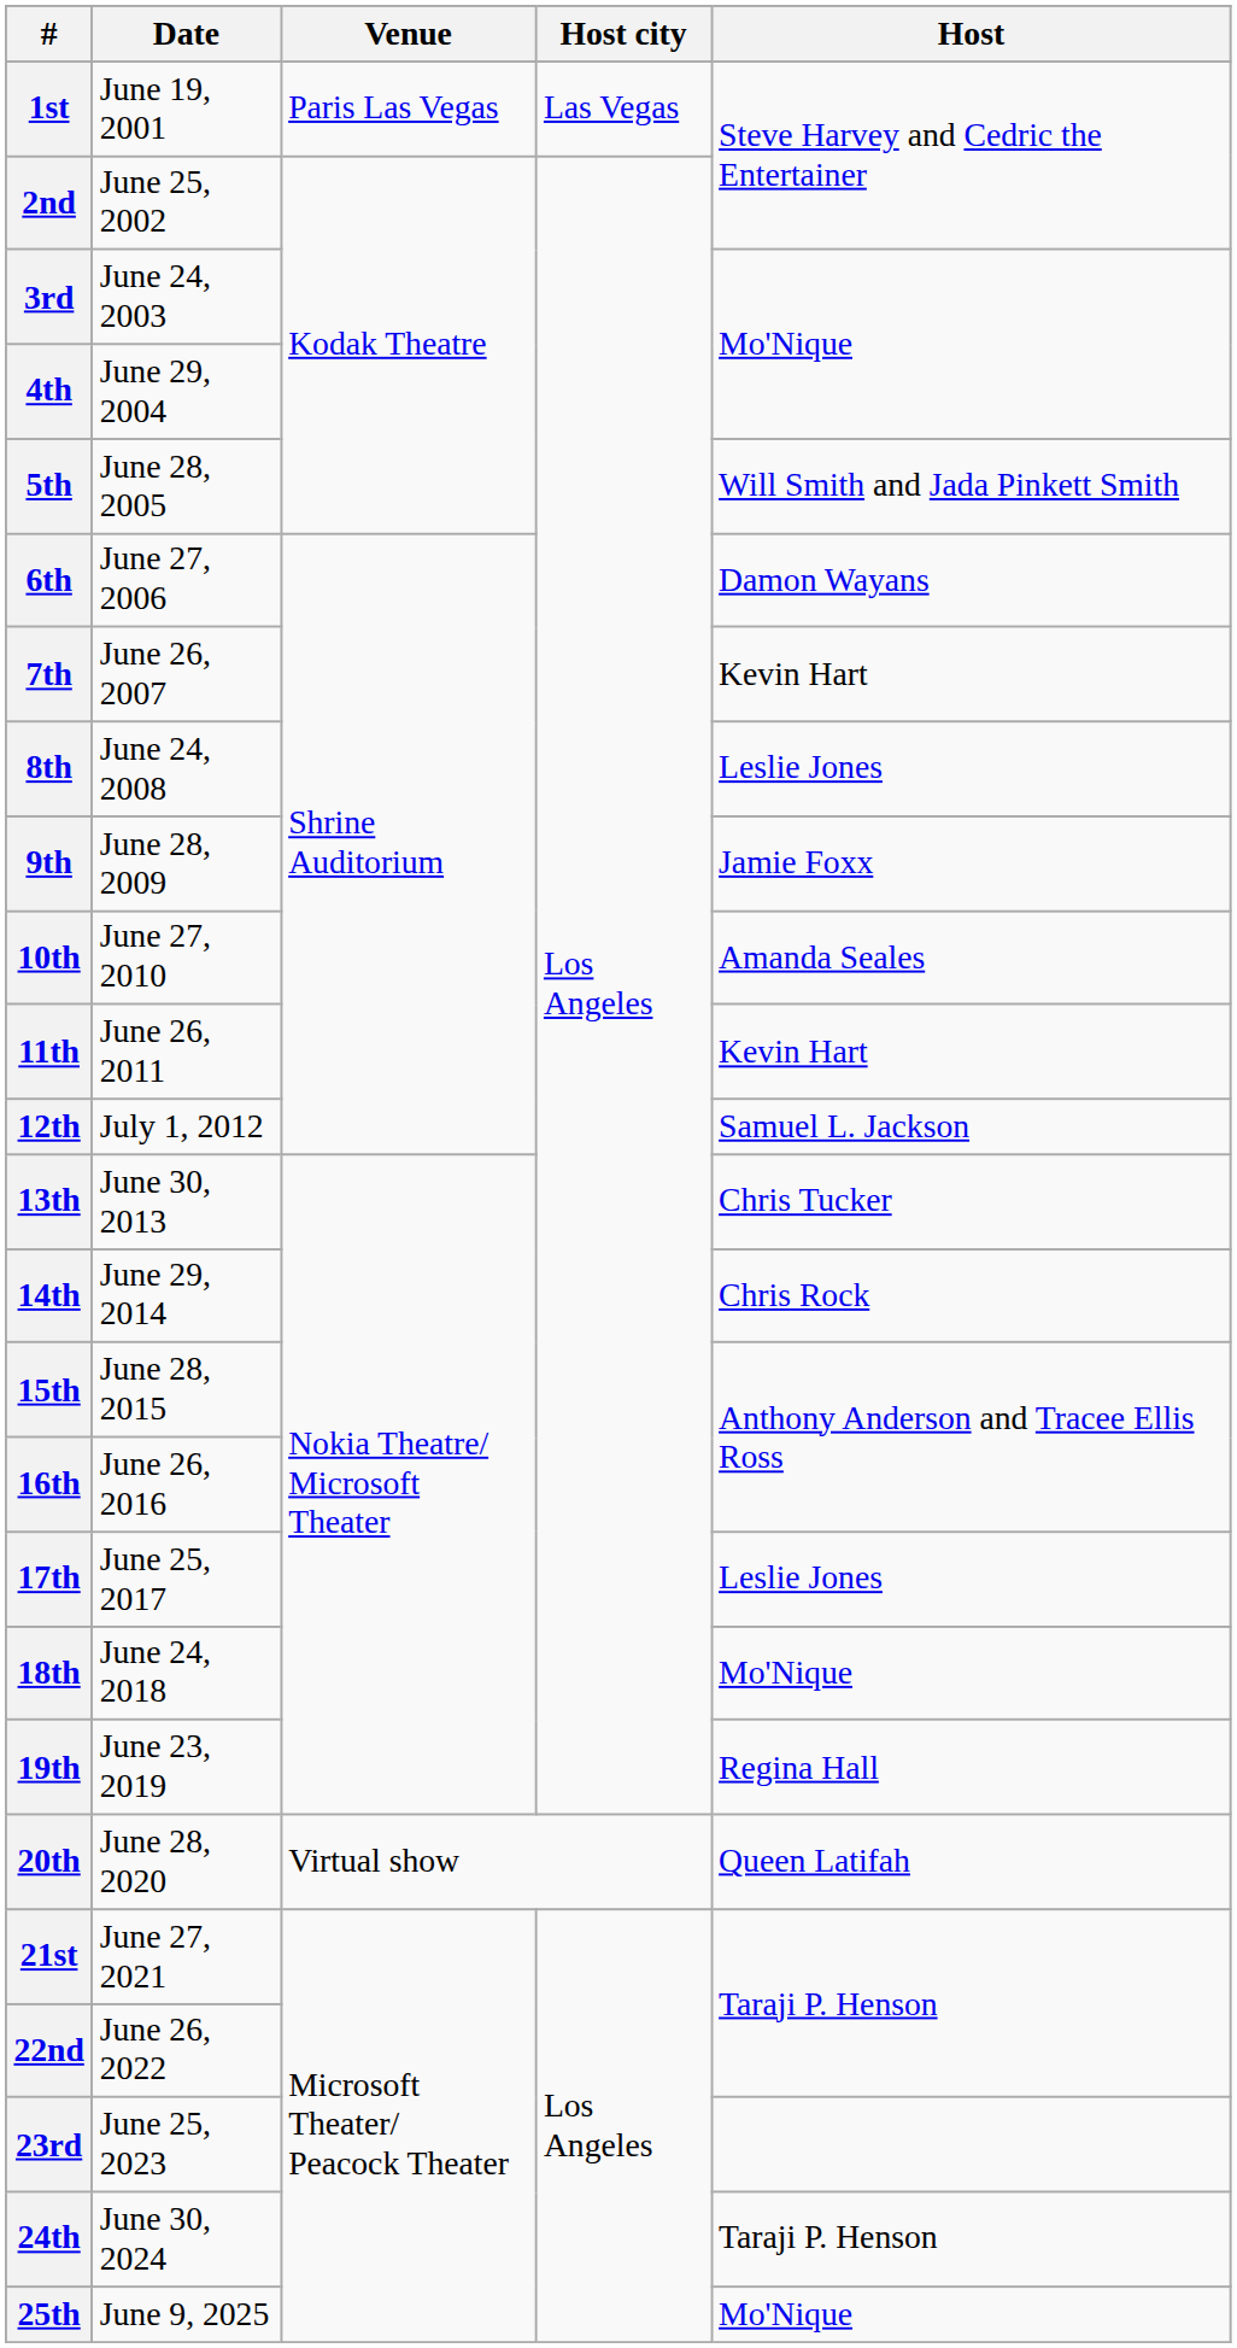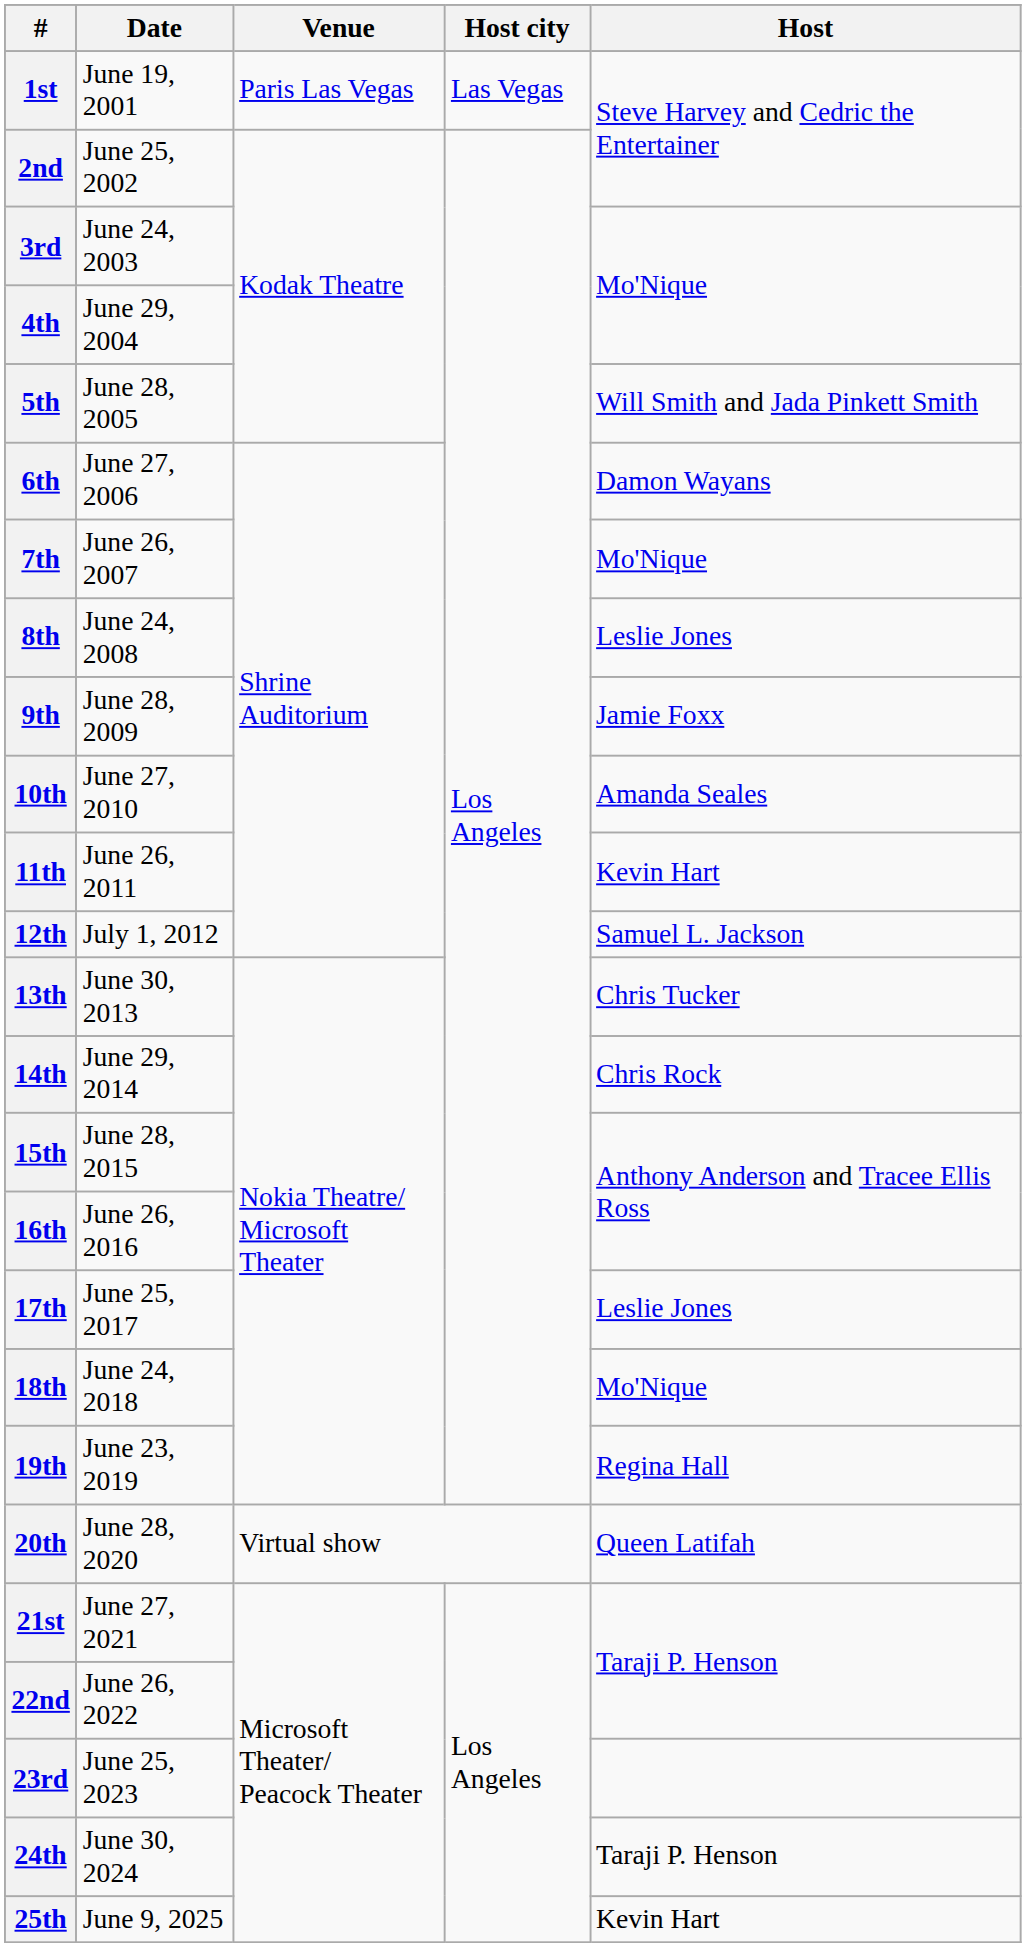 <table class="wikitable" style="font-size:90%; width:60%">
 <tr>
 <th>#</th>
 <th>Date</th>
 <th>Venue</th>
 <th>Host city</th>
 <th>Host</th>
 </tr>
 <tr>
 <th><a href='#'>1st</a></th>
 <td>June 19, 2001</td>
 <td><a href='#'>Paris Las Vegas</a></td>
 <td><a href='#'>Las Vegas</a></td>
 <td rowspan=2><a href='#'>Steve Harvey</a> and <a href='#'>Cedric the Entertainer</a></td>
 </tr>
 <tr>
 <th><a href='#'>2nd</a></th>
 <td>June 25, 2002</td>
 <td rowspan=4><a href='#'>Kodak Theatre</a></td>
 <td rowspan=18><a href='#'>Los Angeles</a></td>
 </tr>
 <tr>
 <th><a href='#'>3rd</a></th>
 <td>June 24, 2003</td>
 <td rowspan="2"><a href='#'>Mo'Nique</a></td>
 </tr>
 <tr>
 <th><a href='#'>4th</a></th>
 <td>June 29, 2004</td>
 </tr>
 <tr>
 <th><a href='#'>5th</a></th>
 <td>June 28, 2005</td>
 <td><a href='#'>Will Smith</a> and <a href='#'>Jada Pinkett Smith</a></td>
 </tr>
 <tr>
 <th><a href='#'>6th</a></th>
 <td>June 27, 2006</td>
 <td rowspan="7"><a href='#'>Shrine Auditorium</a></td>
 <td><a href='#'>Damon Wayans</a></td>
 </tr>
 <tr>
 <th><a href='#'>7th</a></th>
 <td>June 26, 2007</td>
-<td>Kevin Hart</td>
+<td><a href='#'>Mo'Nique</a></td>
 </tr>
 <tr>
 <th><a href='#'>8th</a></th>
 <td>June 24, 2008</td>
 <td><a href='#'>Leslie Jones</a></td>
 </tr>
 <tr>
 <th><a href='#'>9th</a></th>
 <td>June 28, 2009</td>
 <td><a href='#'>Jamie Foxx</a></td>
 </tr>
 <tr>
 <th><a href='#'>10th</a></th>
 <td>June 27, 2010</td>
 <td><a href='#'>Amanda Seales</a></td>
 </tr>
 <tr>
 <th><a href='#'>11th</a></th>
 <td>June 26, 2011</td>
 <td><a href='#'>Kevin Hart</a></td>
 </tr>
 <tr>
 <th><a href='#'>12th</a></th>
 <td>July 1, 2012</td>
 <td><a href='#'>Samuel L. Jackson</a></td>
 </tr>
 <tr>
 <th><a href='#'>13th</a></th>
 <td>June 30, 2013</td>
 <td rowspan="7"><a href='#'>Nokia Theatre/<br>Microsoft Theater</a></td>
 <td><a href='#'>Chris Tucker</a></td>
 </tr>
 <tr>
 <th><a href='#'>14th</a></th>
 <td>June 29, 2014</td>
 <td><a href='#'>Chris Rock</a></td>
 </tr>
 <tr>
 <th><a href='#'>15th</a></th>
 <td>June 28, 2015</td>
 <td rowspan=2><a href='#'>Anthony Anderson</a> and <a href='#'>Tracee Ellis Ross</a></td>
 </tr>
 <tr>
 <th><a href='#'>16th</a></th>
 <td>June 26, 2016</td>
 </tr>
 <tr>
 <th><a href='#'>17th</a></th>
 <td>June 25, 2017</td>
 <td><a href='#'>Leslie Jones</a></td>
 </tr>
 <tr>
 <th><a href='#'>18th</a></th>
 <td>June 24, 2018</td>
 <td><a href='#'>Mo'Nique</a></td>
 </tr>
 <tr>
 <th><a href='#'>19th</a></th>
 <td>June 23, 2019</td>
 <td><a href='#'>Regina Hall</a></td>
 </tr>
 <tr>
 <th><a href='#'>20th</a></th>
 <td>June 28, 2020</td>
 <td colspan="2">Virtual show</td>
 <td><a href='#'>Queen Latifah</a></td>
 </tr>
 <tr>
 <th><a href='#'>21st</a></th>
 <td>June 27, 2021</td>
 <td rowspan="5">Microsoft Theater/<br>Peacock Theater</td>
 <td rowspan="5">Los Angeles</td>
 <td rowspan=2><a href='#'>Taraji P. Henson</a></td>
 </tr>
 <tr>
 <th><a href='#'>22nd</a></th>
 <td>June 26, 2022</td>
 </tr>
 <tr>
 <th><a href='#'>23rd</a></th>
 <td>June 25, 2023</td>
 <td></td>
 </tr>
 <tr>
 <th><a href='#'>24th</a></th>
 <td>June 30, 2024</td>
 <td>Taraji P. Henson</td>
 </tr>
 <tr>
 <th><a href='#'>25th</a></th>
 <td>June 9, 2025</td>
-<td><a href='#'>Mo'Nique</a></td>
+<td>Kevin Hart</td>
 </tr>
 </table>
